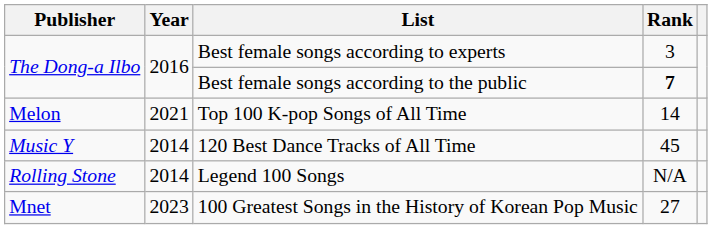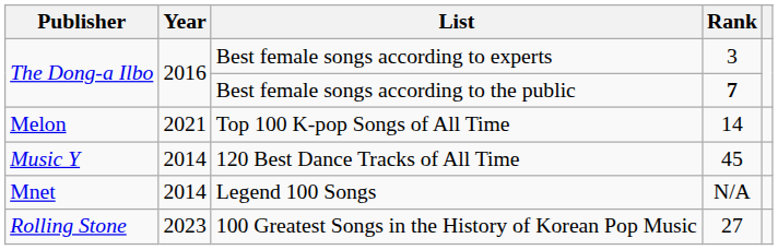 <table class="sortable wikitable">
 <tr>
 <th>Publisher</th>
 <th>Year</th>
 <th>List</th>
 <th>Rank</th>
 <th class="unsortable"></th>
 </tr>
 <tr>
 <td rowspan="2"><em><a href='#'>The Dong-a Ilbo</a></em></td>
 <td rowspan="2" align="center">2016</td>
 <td>Best female songs according to experts</td>
 <td align="center">3</td>
 <td rowspan="2" align="center"></td>
 </tr>
 <tr>
 <td>Best female songs according to the public</td>
 <td align="center"><strong>7</strong></td>
 </tr>
 <tr>
 <td><a href='#'>Melon</a></td>
 <td align="center">2021</td>
 <td>Top 100 K-pop Songs of All Time</td>
 <td align="center">14</td>
 <td align="center"></td>
 </tr>
 <tr>
 <td><em><a href='#'>Music Y</a></em></td>
 <td align="center">2014</td>
 <td>120 Best Dance Tracks of All Time</td>
 <td align="center">45</td>
 <td align="center"></td>
 </tr>
 <tr>
-<td><em><a href='#'>Rolling Stone</a></em></td>
+<td><a href='#'>Mnet</a></td>
 <td align="center">2014</td>
 <td>Legend 100 Songs</td>
 <td align="center">N/A</td>
 <td align="center"></td>
 </tr>
 <tr>
-<td><a href='#'>Mnet</a></td>
+<td><em><a href='#'>Rolling Stone</a></em></td>
 <td align="center">2023</td>
 <td>100 Greatest Songs in the History of Korean Pop Music</td>
 <td align="center">27</td>
 <td align="center"></td>
 </tr>
 </table>
